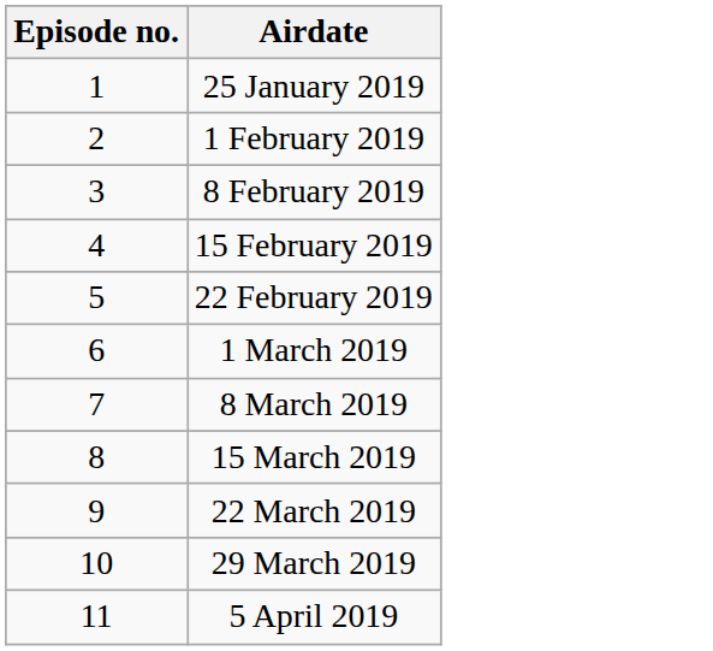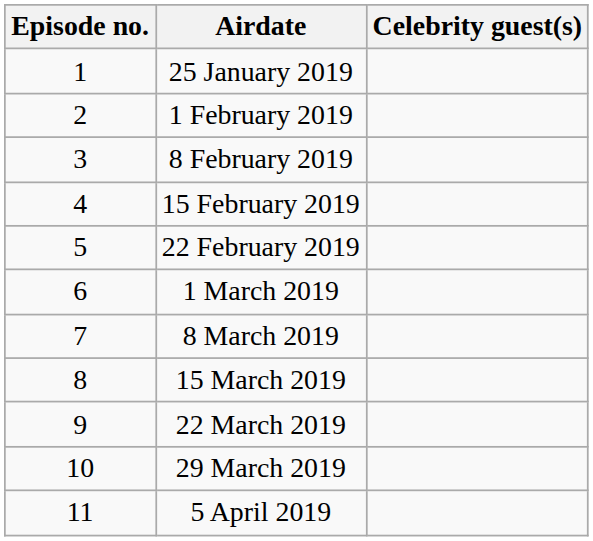 <table class="wikitable" style="text-align: center;">
 <tr>
 <th>Episode no.</th>
 <th>Airdate</th>
+<th>Celebrity guest(s)</th>
 </tr>
 <tr>
 <td>1</td>
 <td>25 January 2019</td>
+<td></td>
 </tr>
 <tr>
 <td>2</td>
 <td>1 February 2019</td>
+<td></td>
 </tr>
 <tr>
 <td>3</td>
 <td>8 February 2019</td>
+<td></td>
 </tr>
 <tr>
 <td>4</td>
 <td>15 February 2019</td>
+<td></td>
 </tr>
 <tr>
 <td>5</td>
 <td>22 February 2019</td>
+<td></td>
 </tr>
 <tr>
 <td>6</td>
 <td>1 March 2019</td>
+<td></td>
 </tr>
 <tr>
 <td>7</td>
 <td>8 March 2019</td>
+<td></td>
 </tr>
 <tr>
 <td>8</td>
 <td>15 March 2019</td>
+<td></td>
 </tr>
 <tr>
 <td>9</td>
 <td>22 March 2019</td>
+<td></td>
 </tr>
 <tr>
 <td>10</td>
 <td>29 March 2019</td>
+<td></td>
 </tr>
 <tr>
 <td>11</td>
 <td>5 April 2019</td>
+<td></td>
 </tr>
 </table>
